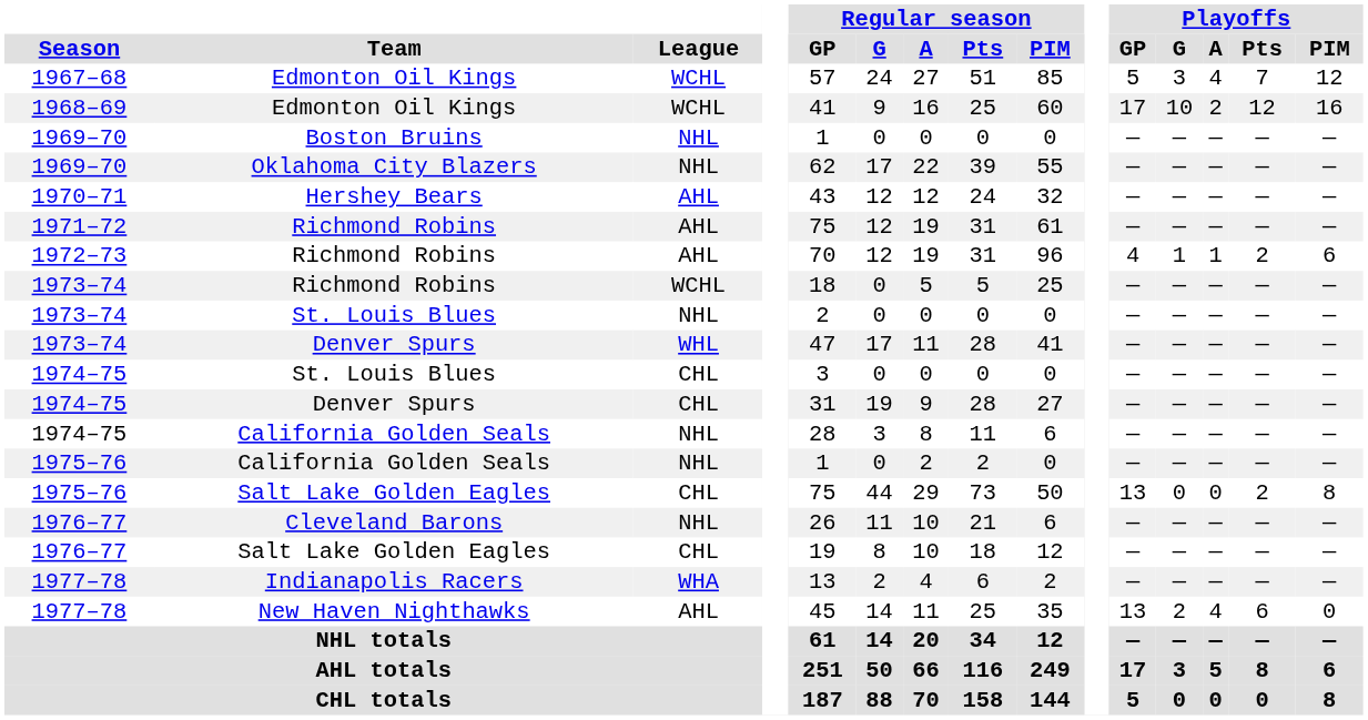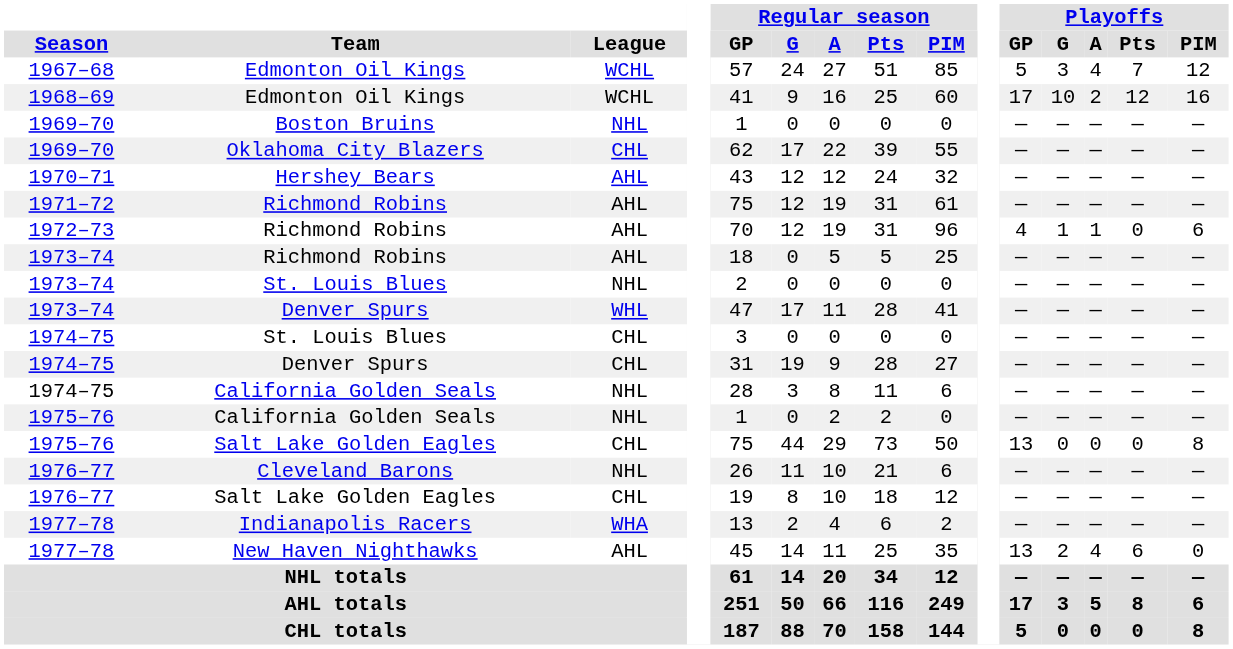 <table border="0" cellpadding="1" cellspacing="0" style="text-align:center; width:60em">
 <tr bgcolor="#e0e0e0">
 <th colspan="3" bgcolor="#ffffff"> </th>
 <th rowspan="99" bgcolor="#ffffff"> </th>
 <th colspan="5"><a href='#'>Regular season</a></th>
 <th rowspan="99" bgcolor="#ffffff"> </th>
 <th colspan="5"><a href='#'>Playoffs</a></th>
 </tr>
 <tr bgcolor="#e0e0e0">
 <th><a href='#'>Season</a></th>
 <th>Team</th>
 <th>League</th>
 <th>GP</th>
 <th><a href='#'>G</a></th>
 <th><a href='#'>A</a></th>
 <th><a href='#'>Pts</a></th>
 <th><a href='#'>PIM</a></th>
 <th>GP</th>
 <th>G</th>
 <th>A</th>
 <th>Pts</th>
 <th>PIM</th>
 </tr>
 <tr>
 <td><a href='#'>1967–68</a></td>
 <td><a href='#'>Edmonton Oil Kings</a></td>
 <td><a href='#'>WCHL</a></td>
 <td>57</td>
 <td>24</td>
 <td>27</td>
 <td>51</td>
 <td>85</td>
 <td>5</td>
 <td>3</td>
 <td>4</td>
 <td>7</td>
 <td>12</td>
 </tr>
 <tr bgcolor="#f0f0f0">
 <td><a href='#'>1968–69</a></td>
 <td>Edmonton Oil Kings</td>
 <td>WCHL</td>
 <td>41</td>
 <td>9</td>
 <td>16</td>
 <td>25</td>
 <td>60</td>
 <td>17</td>
 <td>10</td>
 <td>2</td>
 <td>12</td>
 <td>16</td>
 </tr>
 <tr>
 <td><a href='#'>1969–70</a></td>
 <td><a href='#'>Boston Bruins</a></td>
 <td><a href='#'>NHL</a></td>
 <td>1</td>
 <td>0</td>
 <td>0</td>
 <td>0</td>
 <td>0</td>
 <td>—</td>
 <td>—</td>
 <td>—</td>
 <td>—</td>
 <td>—</td>
 </tr>
 <tr bgcolor="#f0f0f0">
 <td><a href='#'>1969–70</a></td>
 <td><a href='#'>Oklahoma City Blazers</a></td>
-<td>NHL</td>
+<td><a href='#'>CHL</a></td>
 <td>62</td>
 <td>17</td>
 <td>22</td>
 <td>39</td>
 <td>55</td>
 <td>—</td>
 <td>—</td>
 <td>—</td>
 <td>—</td>
 <td>—</td>
 </tr>
 <tr>
 <td><a href='#'>1970–71</a></td>
 <td><a href='#'>Hershey Bears</a></td>
 <td><a href='#'>AHL</a></td>
 <td>43</td>
 <td>12</td>
 <td>12</td>
 <td>24</td>
 <td>32</td>
 <td>—</td>
 <td>—</td>
 <td>—</td>
 <td>—</td>
 <td>—</td>
 </tr>
 <tr bgcolor="#f0f0f0">
 <td><a href='#'>1971–72</a></td>
 <td><a href='#'>Richmond Robins</a></td>
 <td>AHL</td>
 <td>75</td>
 <td>12</td>
 <td>19</td>
 <td>31</td>
 <td>61</td>
 <td>—</td>
 <td>—</td>
 <td>—</td>
 <td>—</td>
 <td>—</td>
 </tr>
 <tr>
 <td><a href='#'>1972–73</a></td>
 <td>Richmond Robins</td>
 <td>AHL</td>
 <td>70</td>
 <td>12</td>
 <td>19</td>
 <td>31</td>
 <td>96</td>
 <td>4</td>
 <td>1</td>
 <td>1</td>
-<td>2</td>
+<td>0</td>
 <td>6</td>
 </tr>
 <tr bgcolor="#f0f0f0">
 <td><a href='#'>1973–74</a></td>
 <td>Richmond Robins</td>
-<td>WCHL</td>
+<td>AHL</td>
 <td>18</td>
 <td>0</td>
 <td>5</td>
 <td>5</td>
 <td>25</td>
 <td>—</td>
 <td>—</td>
 <td>—</td>
 <td>—</td>
 <td>—</td>
 </tr>
 <tr>
 <td><a href='#'>1973–74</a></td>
 <td><a href='#'>St. Louis Blues</a></td>
 <td>NHL</td>
 <td>2</td>
 <td>0</td>
 <td>0</td>
 <td>0</td>
 <td>0</td>
 <td>—</td>
 <td>—</td>
 <td>—</td>
 <td>—</td>
 <td>—</td>
 </tr>
 <tr bgcolor="#f0f0f0">
 <td><a href='#'>1973–74</a></td>
 <td><a href='#'>Denver Spurs</a></td>
 <td><a href='#'>WHL</a></td>
 <td>47</td>
 <td>17</td>
 <td>11</td>
 <td>28</td>
 <td>41</td>
 <td>—</td>
 <td>—</td>
 <td>—</td>
 <td>—</td>
 <td>—</td>
 </tr>
 <tr>
 <td><a href='#'>1974–75</a></td>
 <td>St. Louis Blues</td>
 <td>CHL</td>
 <td>3</td>
 <td>0</td>
 <td>0</td>
 <td>0</td>
 <td>0</td>
 <td>—</td>
 <td>—</td>
 <td>—</td>
 <td>—</td>
 <td>—</td>
 </tr>
 <tr bgcolor="#f0f0f0">
 <td><a href='#'>1974–75</a></td>
 <td>Denver Spurs</td>
 <td>CHL</td>
 <td>31</td>
 <td>19</td>
 <td>9</td>
 <td>28</td>
 <td>27</td>
 <td>—</td>
 <td>—</td>
 <td>—</td>
 <td>—</td>
 <td>—</td>
 </tr>
 <tr>
 <td>1974–75</td>
 <td><a href='#'>California Golden Seals</a></td>
 <td>NHL</td>
 <td>28</td>
 <td>3</td>
 <td>8</td>
 <td>11</td>
 <td>6</td>
 <td>—</td>
 <td>—</td>
 <td>—</td>
 <td>—</td>
 <td>—</td>
 </tr>
 <tr bgcolor="#f0f0f0">
 <td><a href='#'>1975–76</a></td>
 <td>California Golden Seals</td>
 <td>NHL</td>
 <td>1</td>
 <td>0</td>
 <td>2</td>
 <td>2</td>
 <td>0</td>
 <td>—</td>
 <td>—</td>
 <td>—</td>
 <td>—</td>
 <td>—</td>
 </tr>
 <tr>
 <td><a href='#'>1975–76</a></td>
 <td><a href='#'>Salt Lake Golden Eagles</a></td>
 <td>CHL</td>
 <td>75</td>
 <td>44</td>
 <td>29</td>
 <td>73</td>
 <td>50</td>
 <td>13</td>
 <td>0</td>
 <td>0</td>
-<td>2</td>
+<td>0</td>
 <td>8</td>
 </tr>
 <tr bgcolor="#f0f0f0">
 <td><a href='#'>1976–77</a></td>
 <td><a href='#'>Cleveland Barons</a></td>
 <td>NHL</td>
 <td>26</td>
 <td>11</td>
 <td>10</td>
 <td>21</td>
 <td>6</td>
 <td>—</td>
 <td>—</td>
 <td>—</td>
 <td>—</td>
 <td>—</td>
 </tr>
 <tr>
 <td><a href='#'>1976–77</a></td>
 <td>Salt Lake Golden Eagles</td>
 <td>CHL</td>
 <td>19</td>
 <td>8</td>
 <td>10</td>
 <td>18</td>
 <td>12</td>
 <td>—</td>
 <td>—</td>
 <td>—</td>
 <td>—</td>
 <td>—</td>
 </tr>
 <tr bgcolor="#f0f0f0">
 <td><a href='#'>1977–78</a></td>
 <td><a href='#'>Indianapolis Racers</a></td>
 <td><a href='#'>WHA</a></td>
 <td>13</td>
 <td>2</td>
 <td>4</td>
 <td>6</td>
 <td>2</td>
 <td>—</td>
 <td>—</td>
 <td>—</td>
 <td>—</td>
 <td>—</td>
 </tr>
 <tr>
 <td><a href='#'>1977–78</a></td>
 <td><a href='#'>New Haven Nighthawks</a></td>
 <td>AHL</td>
 <td>45</td>
 <td>14</td>
 <td>11</td>
 <td>25</td>
 <td>35</td>
 <td>13</td>
 <td>2</td>
 <td>4</td>
 <td>6</td>
 <td>0</td>
 </tr>
 <tr bgcolor="#e0e0e0">
 <th colspan="3">NHL totals</th>
 <th>61</th>
 <th>14</th>
 <th>20</th>
 <th>34</th>
 <th>12</th>
 <th>—</th>
 <th>—</th>
 <th>—</th>
 <th>—</th>
 <th>—</th>
 </tr>
 <tr bgcolor="#e0e0e0">
 <th colspan="3">AHL totals</th>
 <th>251</th>
 <th>50</th>
 <th>66</th>
 <th>116</th>
 <th>249</th>
 <th>17</th>
 <th>3</th>
 <th>5</th>
 <th>8</th>
 <th>6</th>
 </tr>
 <tr bgcolor="#e0e0e0">
 <th colspan="3">CHL totals</th>
 <th>187</th>
 <th>88</th>
 <th>70</th>
 <th>158</th>
 <th>144</th>
 <th>5</th>
 <th>0</th>
 <th>0</th>
 <th>0</th>
 <th>8</th>
 </tr>
 </table>
